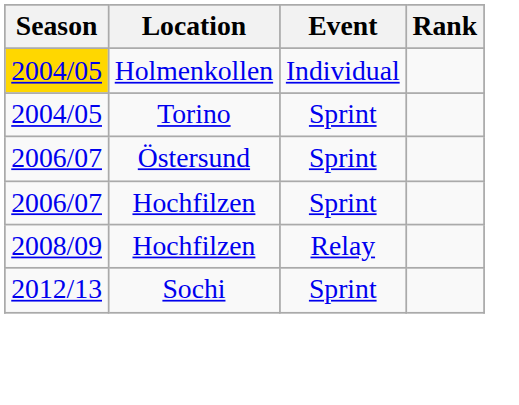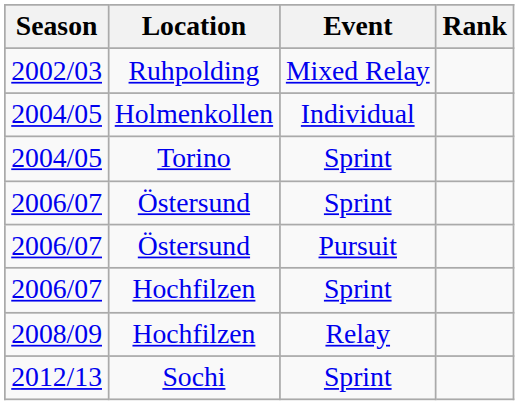 <table class="wikitable sortable" style="text-align:center">
 <tr>
 <th>Season</th>
 <th>Location</th>
 <th>Event</th>
 <th>Rank</th>
 </tr>
 <tr>
-<td style="background: gold;"><a href='#'>2004/05</a></td>
+<td><a href='#'>2002/03</a></td>
+<td><a href='#'>Ruhpolding</a></td>
+<td><a href='#'>Mixed Relay</a></td>
+<td></td>
+</tr>
+<tr>
+<td><a href='#'>2004/05</a></td>
 <td><a href='#'>Holmenkollen</a></td>
 <td><a href='#'>Individual</a></td>
 <td></td>
 </tr>
 <tr>
 <td><a href='#'>2004/05</a></td>
 <td><a href='#'>Torino</a></td>
 <td><a href='#'>Sprint</a></td>
 <td></td>
 </tr>
 <tr>
 <td><a href='#'>2006/07</a></td>
 <td><a href='#'>Östersund</a></td>
 <td><a href='#'>Sprint</a></td>
+<td></td>
+</tr>
+<tr>
+<td><a href='#'>2006/07</a></td>
+<td><a href='#'>Östersund</a></td>
+<td><a href='#'>Pursuit</a></td>
 <td></td>
 </tr>
 <tr>
 <td><a href='#'>2006/07</a></td>
 <td><a href='#'>Hochfilzen</a></td>
 <td><a href='#'>Sprint</a></td>
 <td></td>
 </tr>
 <tr>
 <td><a href='#'>2008/09</a></td>
 <td><a href='#'>Hochfilzen</a></td>
 <td><a href='#'>Relay</a></td>
 <td></td>
 </tr>
 <tr>
 <td><a href='#'>2012/13</a></td>
 <td><a href='#'>Sochi</a></td>
 <td><a href='#'>Sprint</a></td>
 <td></td>
 </tr>
 </table>
